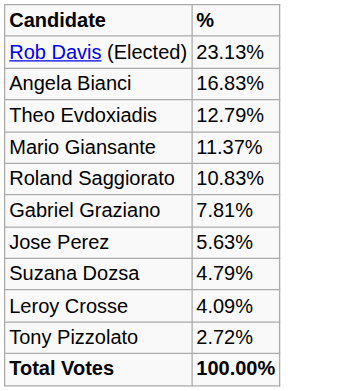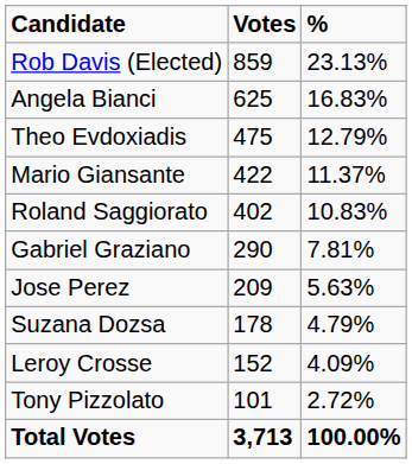 <table class="wikitable">
 <tr>
 <td><strong>Candidate</strong></td>
+<td><strong>Votes</strong></td>
 <td><strong>%</strong></td>
 </tr>
 <tr>
 <td><a href='#'>Rob Davis</a> (Elected)</td>
+<td>859</td>
 <td>23.13%</td>
 </tr>
 <tr>
 <td>Angela Bianci</td>
+<td>625</td>
 <td>16.83%</td>
 </tr>
 <tr>
 <td>Theo Evdoxiadis</td>
+<td>475</td>
 <td>12.79%</td>
 </tr>
 <tr>
 <td>Mario Giansante</td>
+<td>422</td>
 <td>11.37%</td>
 </tr>
 <tr>
 <td>Roland Saggiorato</td>
+<td>402</td>
 <td>10.83%</td>
 </tr>
 <tr>
 <td>Gabriel Graziano</td>
+<td>290</td>
 <td>7.81%</td>
 </tr>
 <tr>
 <td>Jose Perez</td>
+<td>209</td>
 <td>5.63%</td>
 </tr>
 <tr>
 <td>Suzana Dozsa</td>
+<td>178</td>
 <td>4.79%</td>
 </tr>
 <tr>
 <td>Leroy Crosse</td>
+<td>152</td>
 <td>4.09%</td>
 </tr>
 <tr>
 <td>Tony Pizzolato</td>
+<td>101</td>
 <td>2.72%</td>
 </tr>
 <tr>
 <td><strong>Total Votes</strong></td>
+<td><strong>3,713</strong></td>
 <td><strong>100.00%</strong></td>
 </tr>
 </table>
